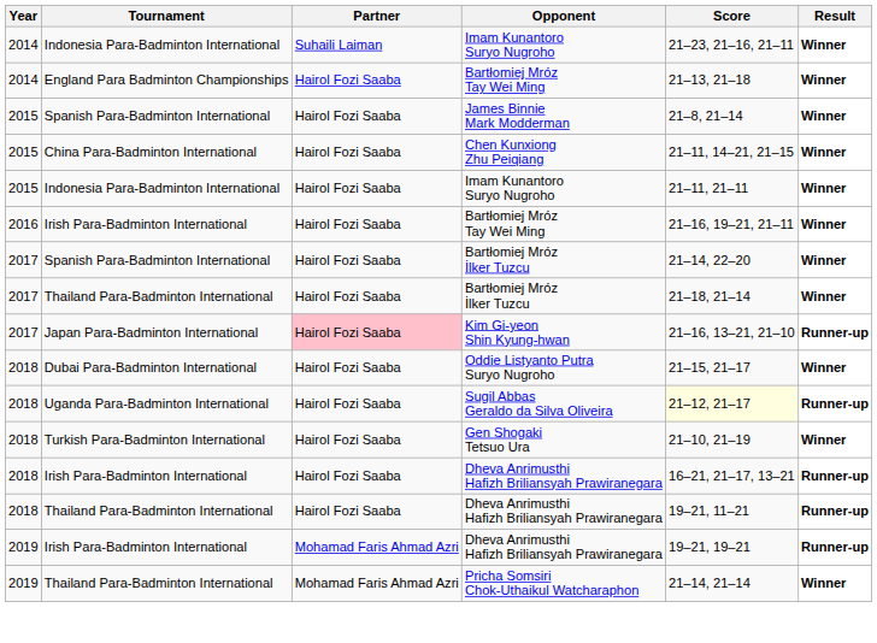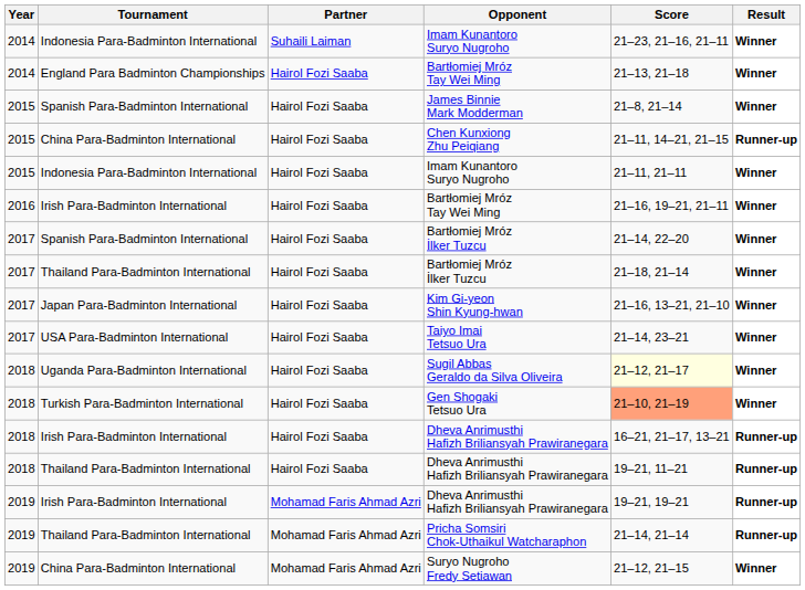 <table class="sortable wikitable" style="font-size: 90%;">
 <tr>
 <th>Year</th>
 <th>Tournament</th>
 <th>Partner</th>
 <th>Opponent</th>
 <th>Score</th>
 <th>Result</th>
 </tr>
 <tr>
 <td align="center">2014</td>
 <td align="left">Indonesia Para-Badminton International</td>
 <td> <a href='#'>Suhaili Laiman</a></td>
 <td align="left"> <a href='#'>Imam Kunantoro</a><br> <a href='#'>Suryo Nugroho</a></td>
 <td align="left">21–23, 21–16, 21–11</td>
 <td style="text-align:left; background:white"> <strong>Winner</strong></td>
 </tr>
 <tr>
 <td align="center">2014</td>
 <td align="left">England Para Badminton Championships</td>
 <td> <a href='#'>Hairol Fozi Saaba</a></td>
 <td align="left"> <a href='#'>Bartłomiej Mróz</a><br> <a href='#'>Tay Wei Ming</a></td>
 <td align="left">21–13, 21–18</td>
 <td style="text-align:left; background:white"> <strong>Winner</strong></td>
 </tr>
 <tr>
 <td align="center">2015</td>
 <td align="left">Spanish Para-Badminton International</td>
 <td> Hairol Fozi Saaba</td>
 <td align="left"> <a href='#'>James Binnie</a><br> <a href='#'>Mark Modderman</a></td>
 <td align="left">21–8, 21–14</td>
 <td style="text-align:left; background:white"> <strong>Winner</strong></td>
 </tr>
 <tr>
 <td align="center">2015</td>
 <td align="left">China Para-Badminton International</td>
 <td> Hairol Fozi Saaba</td>
 <td align="left"> <a href='#'>Chen Kunxiong</a><br> <a href='#'>Zhu Peiqiang</a></td>
 <td align="left">21–11, 14–21, 21–15</td>
-<td style="text-align:left; background:white"> <strong>Winner</strong></td>
+<td style="text-align:left; background:white"> <strong>Runner-up</strong></td>
 </tr>
 <tr>
 <td align="center">2015</td>
 <td align="left">Indonesia Para-Badminton International</td>
 <td> Hairol Fozi Saaba</td>
 <td align="left"> Imam Kunantoro<br> Suryo Nugroho</td>
 <td align="left">21–11, 21–11</td>
 <td style="text-align:left; background:white"> <strong>Winner</strong></td>
 </tr>
 <tr>
 <td align="center">2016</td>
 <td align="left">Irish Para-Badminton International</td>
 <td> Hairol Fozi Saaba</td>
 <td align="left"> Bartłomiej Mróz<br> Tay Wei Ming</td>
 <td align="left">21–16, 19–21, 21–11</td>
 <td style="text-align:left; background:white"> <strong>Winner</strong></td>
 </tr>
 <tr>
 <td align="center">2017</td>
 <td align="left">Spanish Para-Badminton International</td>
 <td> Hairol Fozi Saaba</td>
 <td align="left"> Bartłomiej Mróz<br> <a href='#'>İlker Tuzcu</a></td>
 <td align="left">21–14, 22–20</td>
 <td style="text-align:left; background:white"> <strong>Winner</strong></td>
 </tr>
 <tr>
 <td align="center">2017</td>
 <td align="left">Thailand Para-Badminton International</td>
 <td> Hairol Fozi Saaba</td>
 <td align="left"> Bartłomiej Mróz<br> İlker Tuzcu</td>
 <td align="left">21–18, 21–14</td>
 <td style="text-align:left; background:white"> <strong>Winner</strong></td>
 </tr>
 <tr>
 <td align="center">2017</td>
 <td align="left">Japan Para-Badminton International</td>
-<td style="background: pink;"> Hairol Fozi Saaba</td>
+<td> Hairol Fozi Saaba</td>
 <td align="left"> <a href='#'>Kim Gi-yeon</a><br> <a href='#'>Shin Kyung-hwan</a></td>
 <td align="left">21–16, 13–21, 21–10</td>
-<td style="text-align:left; background:white"> <strong>Runner-up</strong></td>
+<td style="text-align:left; background:white"> <strong>Winner</strong></td>
 </tr>
 <tr>
-<td align="center">2018</td>
-<td align="left">Dubai Para-Badminton International</td>
+<td align="center">2017</td>
+<td align="left">USA Para-Badminton International</td>
 <td> Hairol Fozi Saaba</td>
-<td align="left"> <a href='#'>Oddie Listyanto Putra</a><br> Suryo Nugroho</td>
-<td align="left">21–15, 21–17</td>
+<td align="left"> <a href='#'>Taiyo Imai</a><br> <a href='#'>Tetsuo Ura</a></td>
+<td align="left">21–14, 23–21</td>
 <td style="text-align:left; background:white"> <strong>Winner</strong></td>
 </tr>
 <tr>
 <td align="center">2018</td>
 <td align="left">Uganda Para-Badminton International</td>
 <td> Hairol Fozi Saaba</td>
 <td align="left"> <a href='#'>Sugil Abbas</a><br> <a href='#'>Geraldo da Silva Oliveira</a></td>
 <td align="left" style="background: lightyellow;">21–12, 21–17</td>
-<td style="text-align:left; background:white"> <strong>Runner-up</strong></td>
+<td style="text-align:left; background:white"> <strong>Winner</strong></td>
 </tr>
 <tr>
 <td align="center">2018</td>
 <td align="left">Turkish Para-Badminton International</td>
 <td> Hairol Fozi Saaba</td>
 <td align="left"> <a href='#'>Gen Shogaki</a><br> Tetsuo Ura</td>
-<td align="left">21–10, 21–19</td>
+<td align="left" style="background: lightsalmon;">21–10, 21–19</td>
 <td style="text-align:left; background:white"> <strong>Winner</strong></td>
 </tr>
 <tr>
 <td align="center">2018</td>
 <td align="left">Irish Para-Badminton International</td>
 <td> Hairol Fozi Saaba</td>
 <td align="left"> <a href='#'>Dheva Anrimusthi</a><br> <a href='#'>Hafizh Briliansyah Prawiranegara</a></td>
 <td align="left">16–21, 21–17, 13–21</td>
 <td style="text-align:left; background:white"> <strong>Runner-up</strong></td>
 </tr>
 <tr>
 <td align="center">2018</td>
 <td align="left">Thailand Para-Badminton International</td>
 <td> Hairol Fozi Saaba</td>
 <td align="left"> Dheva Anrimusthi<br> Hafizh Briliansyah Prawiranegara</td>
 <td align="left">19–21, 11–21</td>
 <td style="text-align:left; background:white"> <strong>Runner-up</strong></td>
 </tr>
 <tr>
 <td align="center">2019</td>
 <td align="left">Irish Para-Badminton International</td>
 <td> <a href='#'>Mohamad Faris Ahmad Azri</a></td>
 <td align="left"> Dheva Anrimusthi<br> Hafizh Briliansyah Prawiranegara</td>
 <td align="left">19–21, 19–21</td>
 <td style="text-align:left; background:white"> <strong>Runner-up</strong></td>
 </tr>
 <tr>
 <td align="center">2019</td>
 <td align="left">Thailand Para-Badminton International</td>
 <td> Mohamad Faris Ahmad Azri</td>
 <td align="left"> <a href='#'>Pricha Somsiri</a><br> <a href='#'>Chok-Uthaikul Watcharaphon</a></td>
 <td align="left">21–14, 21–14</td>
+<td style="text-align:left; background:white"> <strong>Runner-up</strong></td>
+</tr>
+<tr>
+<td align="center">2019</td>
+<td align="left">China Para-Badminton International</td>
+<td> Mohamad Faris Ahmad Azri</td>
+<td align="left"> Suryo Nugroho<br> <a href='#'>Fredy Setiawan</a></td>
+<td align="left">21–12, 21–15</td>
 <td style="text-align:left; background:white"> <strong>Winner</strong></td>
 </tr>
 </table>
